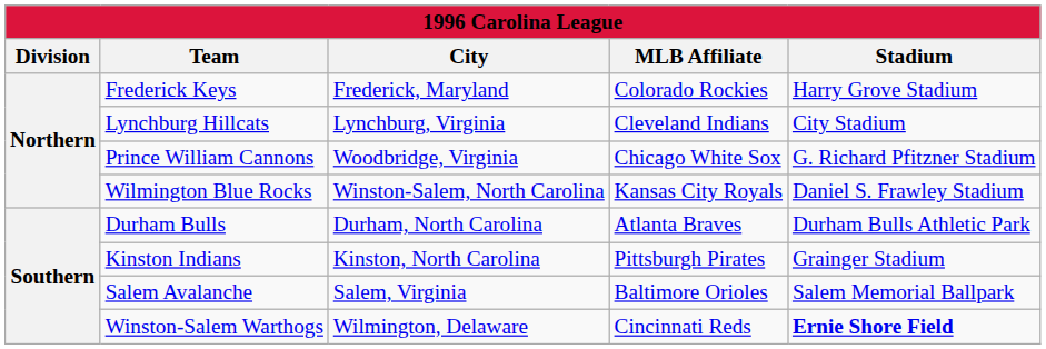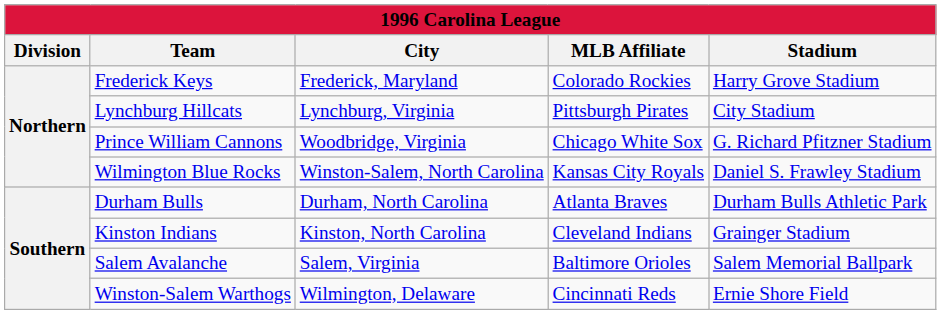 <table class="wikitable" style="width:auto">
 <tr>
 <td bgcolor="#DC143C" align="center" colspan="7"><strong><span>1996 Carolina League</span></strong></td>
 </tr>
 <tr>
 <th>Division</th>
 <th>Team</th>
 <th>City</th>
 <th>MLB Affiliate</th>
 <th>Stadium</th>
 </tr>
 <tr>
 <th rowspan="4">Northern</th>
 <td><a href='#'>Frederick Keys</a></td>
 <td><a href='#'>Frederick, Maryland</a></td>
 <td><a href='#'>Colorado Rockies</a></td>
 <td><a href='#'>Harry Grove Stadium</a></td>
 </tr>
 <tr>
 <td><a href='#'>Lynchburg Hillcats</a></td>
 <td><a href='#'>Lynchburg, Virginia</a></td>
-<td><a href='#'>Cleveland Indians</a></td>
+<td><a href='#'>Pittsburgh Pirates</a></td>
 <td><a href='#'>City Stadium</a></td>
 </tr>
 <tr>
 <td><a href='#'>Prince William Cannons</a></td>
 <td><a href='#'>Woodbridge, Virginia</a></td>
 <td><a href='#'>Chicago White Sox</a></td>
 <td><a href='#'>G. Richard Pfitzner Stadium</a></td>
 </tr>
 <tr>
 <td><a href='#'>Wilmington Blue Rocks</a></td>
 <td><a href='#'>Winston-Salem, North Carolina</a></td>
 <td><a href='#'>Kansas City Royals</a></td>
 <td><a href='#'>Daniel S. Frawley Stadium</a></td>
 </tr>
 <tr>
 <th rowspan="4">Southern</th>
 <td><a href='#'>Durham Bulls</a></td>
 <td><a href='#'>Durham, North Carolina</a></td>
 <td><a href='#'>Atlanta Braves</a></td>
 <td><a href='#'>Durham Bulls Athletic Park</a></td>
 </tr>
 <tr>
 <td><a href='#'>Kinston Indians</a></td>
 <td><a href='#'>Kinston, North Carolina</a></td>
-<td><a href='#'>Pittsburgh Pirates</a></td>
+<td><a href='#'>Cleveland Indians</a></td>
 <td><a href='#'>Grainger Stadium</a></td>
 </tr>
 <tr>
 <td><a href='#'>Salem Avalanche</a></td>
 <td><a href='#'>Salem, Virginia</a></td>
 <td><a href='#'>Baltimore Orioles</a></td>
 <td><a href='#'>Salem Memorial Ballpark</a></td>
 </tr>
 <tr>
 <td><a href='#'>Winston-Salem Warthogs</a></td>
 <td><a href='#'>Wilmington, Delaware</a></td>
 <td><a href='#'>Cincinnati Reds</a></td>
-<td><strong><a href='#'>Ernie Shore Field</a></strong></td>
+<td><a href='#'>Ernie Shore Field</a></td>
 </tr>
 </table>
